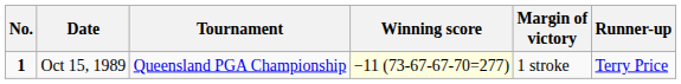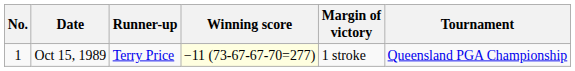 <table class="wikitable" style="font-size:95%;">
 <tr>
 <th>No.</th>
 <th>Date</th>
-<th>Tournament</th>
+<th>Runner-up</th>
 <th>Winning score</th>
 <th>Margin of<br>victory</th>
-<th>Runner-up</th>
+<th>Tournament</th>
 </tr>
 <tr>
-<td align=center><strong>1</strong></td>
+<td align=center>1</td>
 <td align=right>Oct 15, 1989</td>
-<td><a href='#'>Queensland PGA Championship</a></td>
+<td> <a href='#'>Terry Price</a></td>
 <td style="background: lightyellow;">−11 (73-67-67-70=277)</td>
 <td>1 stroke</td>
-<td> <a href='#'>Terry Price</a></td>
+<td><a href='#'>Queensland PGA Championship</a></td>
 </tr>
 </table>
